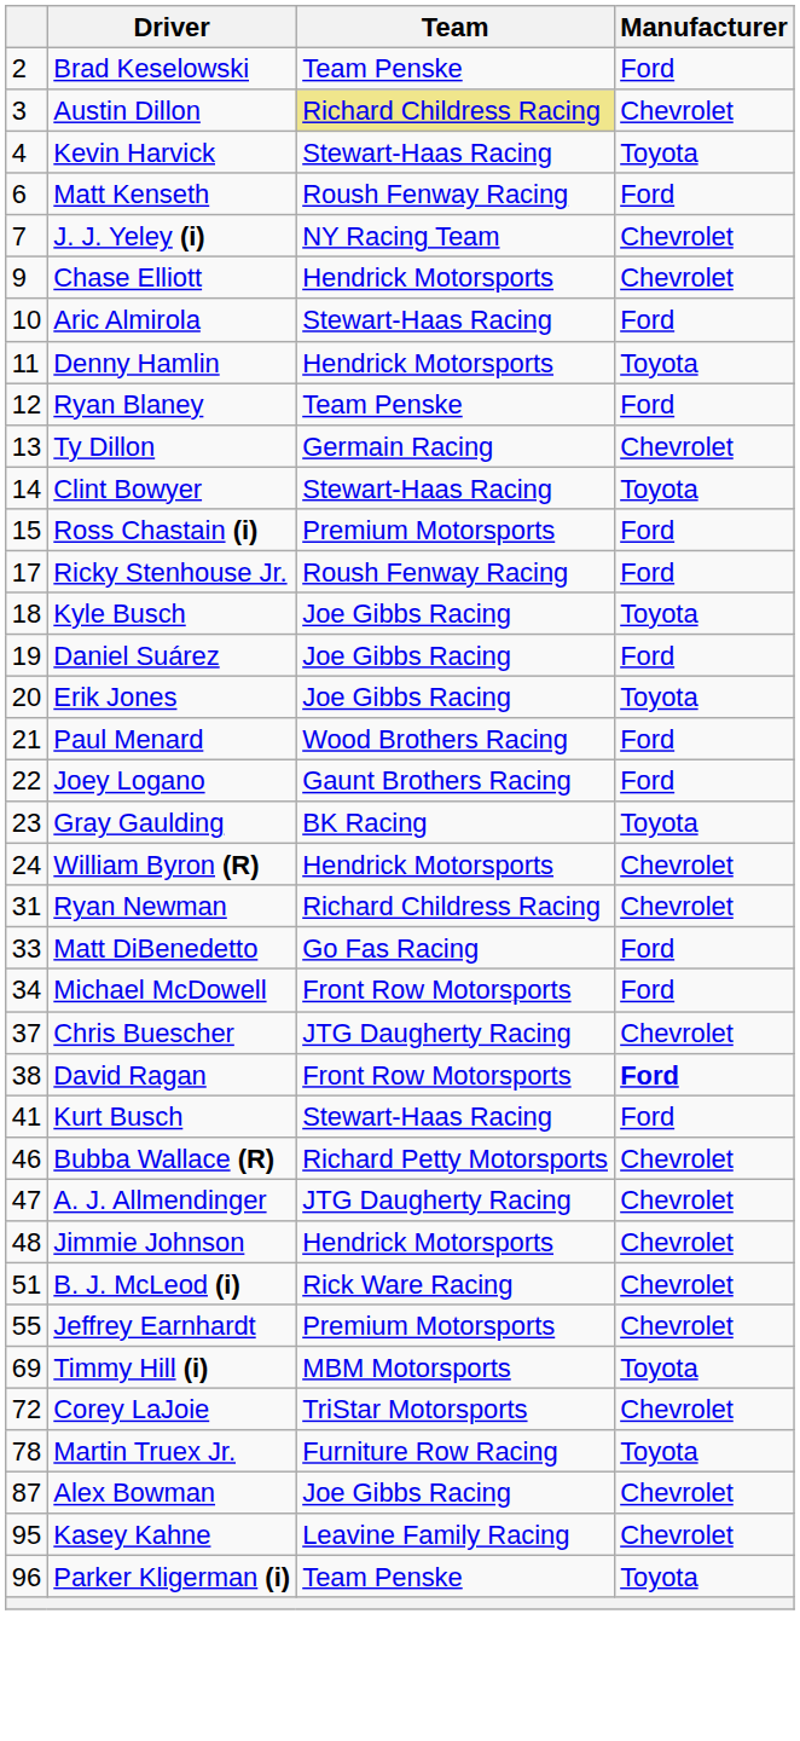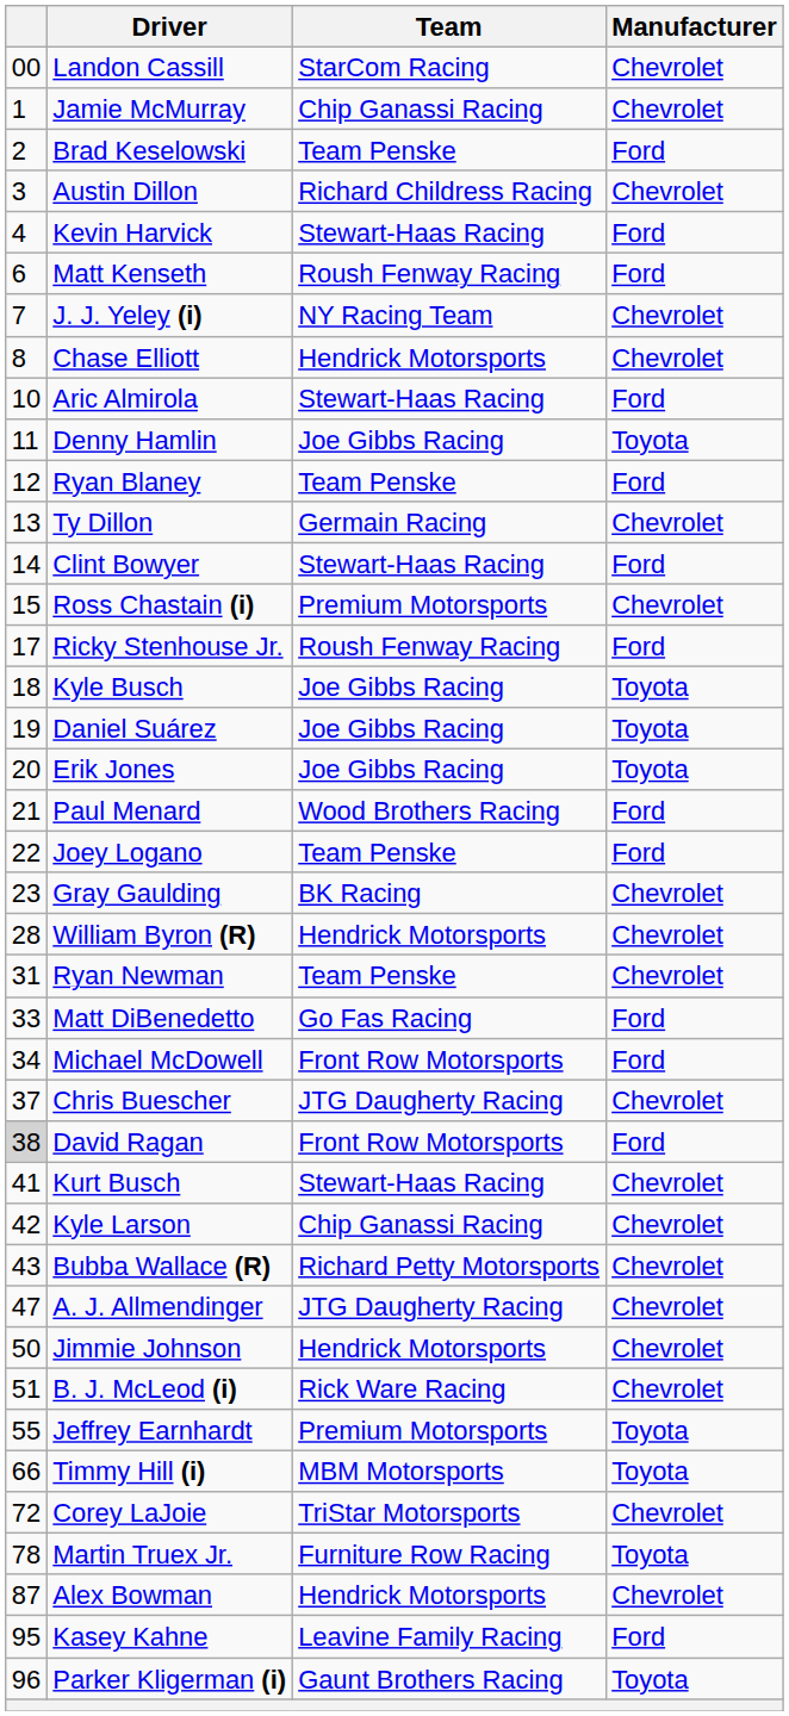 <table class="wikitable" style="font-size:95%">
 <tr>
 <th></th>
 <th>Driver</th>
 <th>Team</th>
 <th>Manufacturer</th>
+</tr>
+<tr>
+<td>00</td>
+<td><a href='#'>Landon Cassill</a></td>
+<td><a href='#'>StarCom Racing</a></td>
+<td><a href='#'>Chevrolet</a></td>
+</tr>
+<tr>
+<td>1</td>
+<td><a href='#'>Jamie McMurray</a></td>
+<td><a href='#'>Chip Ganassi Racing</a></td>
+<td><a href='#'>Chevrolet</a></td>
 </tr>
 <tr>
 <td>2</td>
 <td><a href='#'>Brad Keselowski</a></td>
 <td><a href='#'>Team Penske</a></td>
 <td><a href='#'>Ford</a></td>
 </tr>
 <tr>
 <td>3</td>
 <td><a href='#'>Austin Dillon</a></td>
-<td style="background: khaki;"><a href='#'>Richard Childress Racing</a></td>
+<td><a href='#'>Richard Childress Racing</a></td>
 <td><a href='#'>Chevrolet</a></td>
 </tr>
 <tr>
 <td>4</td>
 <td><a href='#'>Kevin Harvick</a></td>
 <td><a href='#'>Stewart-Haas Racing</a></td>
-<td><a href='#'>Toyota</a></td>
+<td><a href='#'>Ford</a></td>
 </tr>
 <tr>
 <td>6</td>
 <td><a href='#'>Matt Kenseth</a></td>
 <td><a href='#'>Roush Fenway Racing</a></td>
 <td><a href='#'>Ford</a></td>
 </tr>
 <tr>
 <td>7</td>
 <td><a href='#'>J. J. Yeley</a> <strong>(i)</strong></td>
 <td><a href='#'>NY Racing Team</a></td>
 <td><a href='#'>Chevrolet</a></td>
 </tr>
 <tr>
-<td>9</td>
+<td>8</td>
 <td><a href='#'>Chase Elliott</a></td>
 <td><a href='#'>Hendrick Motorsports</a></td>
 <td><a href='#'>Chevrolet</a></td>
 </tr>
 <tr>
 <td>10</td>
 <td><a href='#'>Aric Almirola</a></td>
 <td><a href='#'>Stewart-Haas Racing</a></td>
 <td><a href='#'>Ford</a></td>
 </tr>
 <tr>
 <td>11</td>
 <td><a href='#'>Denny Hamlin</a></td>
-<td><a href='#'>Hendrick Motorsports</a></td>
+<td><a href='#'>Joe Gibbs Racing</a></td>
 <td><a href='#'>Toyota</a></td>
 </tr>
 <tr>
 <td>12</td>
 <td><a href='#'>Ryan Blaney</a></td>
 <td><a href='#'>Team Penske</a></td>
 <td><a href='#'>Ford</a></td>
 </tr>
 <tr>
 <td>13</td>
 <td><a href='#'>Ty Dillon</a></td>
 <td><a href='#'>Germain Racing</a></td>
 <td><a href='#'>Chevrolet</a></td>
 </tr>
 <tr>
 <td>14</td>
 <td><a href='#'>Clint Bowyer</a></td>
 <td><a href='#'>Stewart-Haas Racing</a></td>
-<td><a href='#'>Toyota</a></td>
+<td><a href='#'>Ford</a></td>
 </tr>
 <tr>
 <td>15</td>
 <td><a href='#'>Ross Chastain</a> <strong>(i)</strong></td>
 <td><a href='#'>Premium Motorsports</a></td>
-<td><a href='#'>Ford</a></td>
+<td><a href='#'>Chevrolet</a></td>
 </tr>
 <tr>
 <td>17</td>
 <td><a href='#'>Ricky Stenhouse Jr.</a></td>
 <td><a href='#'>Roush Fenway Racing</a></td>
 <td><a href='#'>Ford</a></td>
 </tr>
 <tr>
 <td>18</td>
 <td><a href='#'>Kyle Busch</a></td>
 <td><a href='#'>Joe Gibbs Racing</a></td>
 <td><a href='#'>Toyota</a></td>
 </tr>
 <tr>
 <td>19</td>
 <td><a href='#'>Daniel Suárez</a></td>
 <td><a href='#'>Joe Gibbs Racing</a></td>
-<td><a href='#'>Ford</a></td>
+<td><a href='#'>Toyota</a></td>
 </tr>
 <tr>
 <td>20</td>
 <td><a href='#'>Erik Jones</a></td>
 <td><a href='#'>Joe Gibbs Racing</a></td>
 <td><a href='#'>Toyota</a></td>
 </tr>
 <tr>
 <td>21</td>
 <td><a href='#'>Paul Menard</a></td>
 <td><a href='#'>Wood Brothers Racing</a></td>
 <td><a href='#'>Ford</a></td>
 </tr>
 <tr>
 <td>22</td>
 <td><a href='#'>Joey Logano</a></td>
-<td><a href='#'>Gaunt Brothers Racing</a></td>
+<td><a href='#'>Team Penske</a></td>
 <td><a href='#'>Ford</a></td>
 </tr>
 <tr>
 <td>23</td>
 <td><a href='#'>Gray Gaulding</a></td>
 <td><a href='#'>BK Racing</a></td>
-<td><a href='#'>Toyota</a></td>
+<td><a href='#'>Chevrolet</a></td>
 </tr>
 <tr>
-<td>24</td>
+<td>28</td>
 <td><a href='#'>William Byron</a> <strong>(R)</strong></td>
 <td><a href='#'>Hendrick Motorsports</a></td>
 <td><a href='#'>Chevrolet</a></td>
 </tr>
 <tr>
 <td>31</td>
 <td><a href='#'>Ryan Newman</a></td>
-<td><a href='#'>Richard Childress Racing</a></td>
+<td><a href='#'>Team Penske</a></td>
 <td><a href='#'>Chevrolet</a></td>
 </tr>
 <tr>
 <td>33</td>
 <td><a href='#'>Matt DiBenedetto</a></td>
 <td><a href='#'>Go Fas Racing</a></td>
 <td><a href='#'>Ford</a></td>
 </tr>
 <tr>
 <td>34</td>
 <td><a href='#'>Michael McDowell</a></td>
 <td><a href='#'>Front Row Motorsports</a></td>
 <td><a href='#'>Ford</a></td>
 </tr>
 <tr>
 <td>37</td>
 <td><a href='#'>Chris Buescher</a></td>
 <td><a href='#'>JTG Daugherty Racing</a></td>
 <td><a href='#'>Chevrolet</a></td>
 </tr>
 <tr>
-<td>38</td>
+<td style="background: lightgrey;">38</td>
 <td><a href='#'>David Ragan</a></td>
 <td><a href='#'>Front Row Motorsports</a></td>
-<td><strong><a href='#'>Ford</a></strong></td>
+<td><a href='#'>Ford</a></td>
 </tr>
 <tr>
 <td>41</td>
 <td><a href='#'>Kurt Busch</a></td>
 <td><a href='#'>Stewart-Haas Racing</a></td>
-<td><a href='#'>Ford</a></td>
+<td><a href='#'>Chevrolet</a></td>
 </tr>
 <tr>
-<td>46</td>
+<td>42</td>
+<td><a href='#'>Kyle Larson</a></td>
+<td><a href='#'>Chip Ganassi Racing</a></td>
+<td><a href='#'>Chevrolet</a></td>
+</tr>
+<tr>
+<td>43</td>
 <td><a href='#'>Bubba Wallace</a> <strong>(R)</strong></td>
 <td><a href='#'>Richard Petty Motorsports</a></td>
 <td><a href='#'>Chevrolet</a></td>
 </tr>
 <tr>
 <td>47</td>
 <td><a href='#'>A. J. Allmendinger</a></td>
 <td><a href='#'>JTG Daugherty Racing</a></td>
 <td><a href='#'>Chevrolet</a></td>
 </tr>
 <tr>
-<td>48</td>
+<td>50</td>
 <td><a href='#'>Jimmie Johnson</a></td>
 <td><a href='#'>Hendrick Motorsports</a></td>
 <td><a href='#'>Chevrolet</a></td>
 </tr>
 <tr>
 <td>51</td>
 <td><a href='#'>B. J. McLeod</a> <strong>(i)</strong></td>
 <td><a href='#'>Rick Ware Racing</a></td>
 <td><a href='#'>Chevrolet</a></td>
 </tr>
 <tr>
 <td>55</td>
 <td><a href='#'>Jeffrey Earnhardt</a></td>
 <td><a href='#'>Premium Motorsports</a></td>
-<td><a href='#'>Chevrolet</a></td>
+<td><a href='#'>Toyota</a></td>
 </tr>
 <tr>
-<td>69</td>
+<td>66</td>
 <td><a href='#'>Timmy Hill</a> <strong>(i)</strong></td>
 <td><a href='#'>MBM Motorsports</a></td>
 <td><a href='#'>Toyota</a></td>
 </tr>
 <tr>
 <td>72</td>
 <td><a href='#'>Corey LaJoie</a></td>
 <td><a href='#'>TriStar Motorsports</a></td>
 <td><a href='#'>Chevrolet</a></td>
 </tr>
 <tr>
 <td>78</td>
 <td><a href='#'>Martin Truex Jr.</a></td>
 <td><a href='#'>Furniture Row Racing</a></td>
 <td><a href='#'>Toyota</a></td>
 </tr>
 <tr>
 <td>87</td>
 <td><a href='#'>Alex Bowman</a></td>
-<td><a href='#'>Joe Gibbs Racing</a></td>
+<td><a href='#'>Hendrick Motorsports</a></td>
 <td><a href='#'>Chevrolet</a></td>
 </tr>
 <tr>
 <td>95</td>
 <td><a href='#'>Kasey Kahne</a></td>
 <td><a href='#'>Leavine Family Racing</a></td>
-<td><a href='#'>Chevrolet</a></td>
+<td><a href='#'>Ford</a></td>
 </tr>
 <tr>
 <td>96</td>
 <td><a href='#'>Parker Kligerman</a> <strong>(i)</strong></td>
-<td><a href='#'>Team Penske</a></td>
+<td><a href='#'>Gaunt Brothers Racing</a></td>
 <td><a href='#'>Toyota</a></td>
 </tr>
 <tr>
 <th colspan="4"></th>
 </tr>
 </table>
